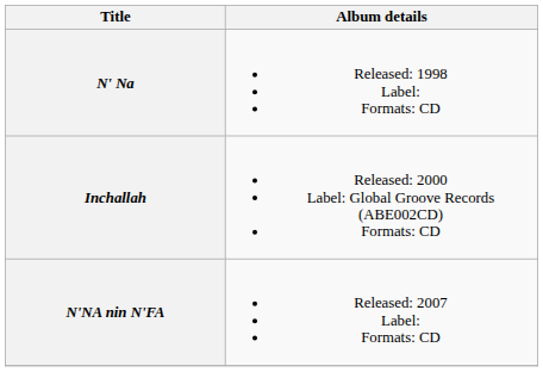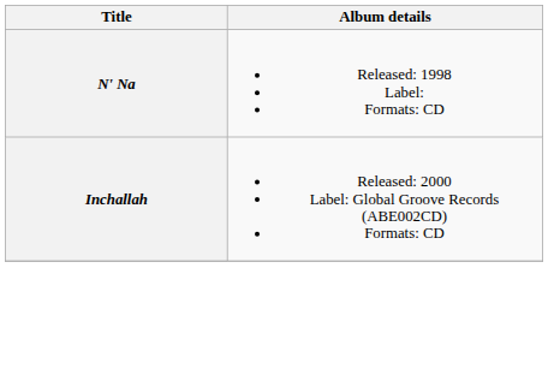 <table class="wikitable plainrowheaders" style="text-align:center;">
 <tr>
 <th scope="col" rowspan="1" style="width:14em;">Title</th>
 <th scope="col" rowspan="1" style="width:20em;">Album details</th>
 </tr>
 <tr>
 <th scope="row"><em>N' Na</em></th>
 <td><br><ul><li>Released: 1998</li><li>Label:</li><li>Formats: CD</li></ul></td>
 </tr>
 <tr>
 <th scope="row"><em>Inchallah</em></th>
 <td><br><ul><li>Released: 2000</li><li>Label: Global Groove Records (ABE002CD)</li><li>Formats: CD</li></ul></td>
 </tr>
 <tr>
-<th scope="row"><em>N'NA nin N'FA</em></th>
-<td><br><ul><li>Released: 2007</li><li>Label:</li><li>Formats: CD</li></ul></td>
-</tr>
-<tr>
 </tr>
 </table>
